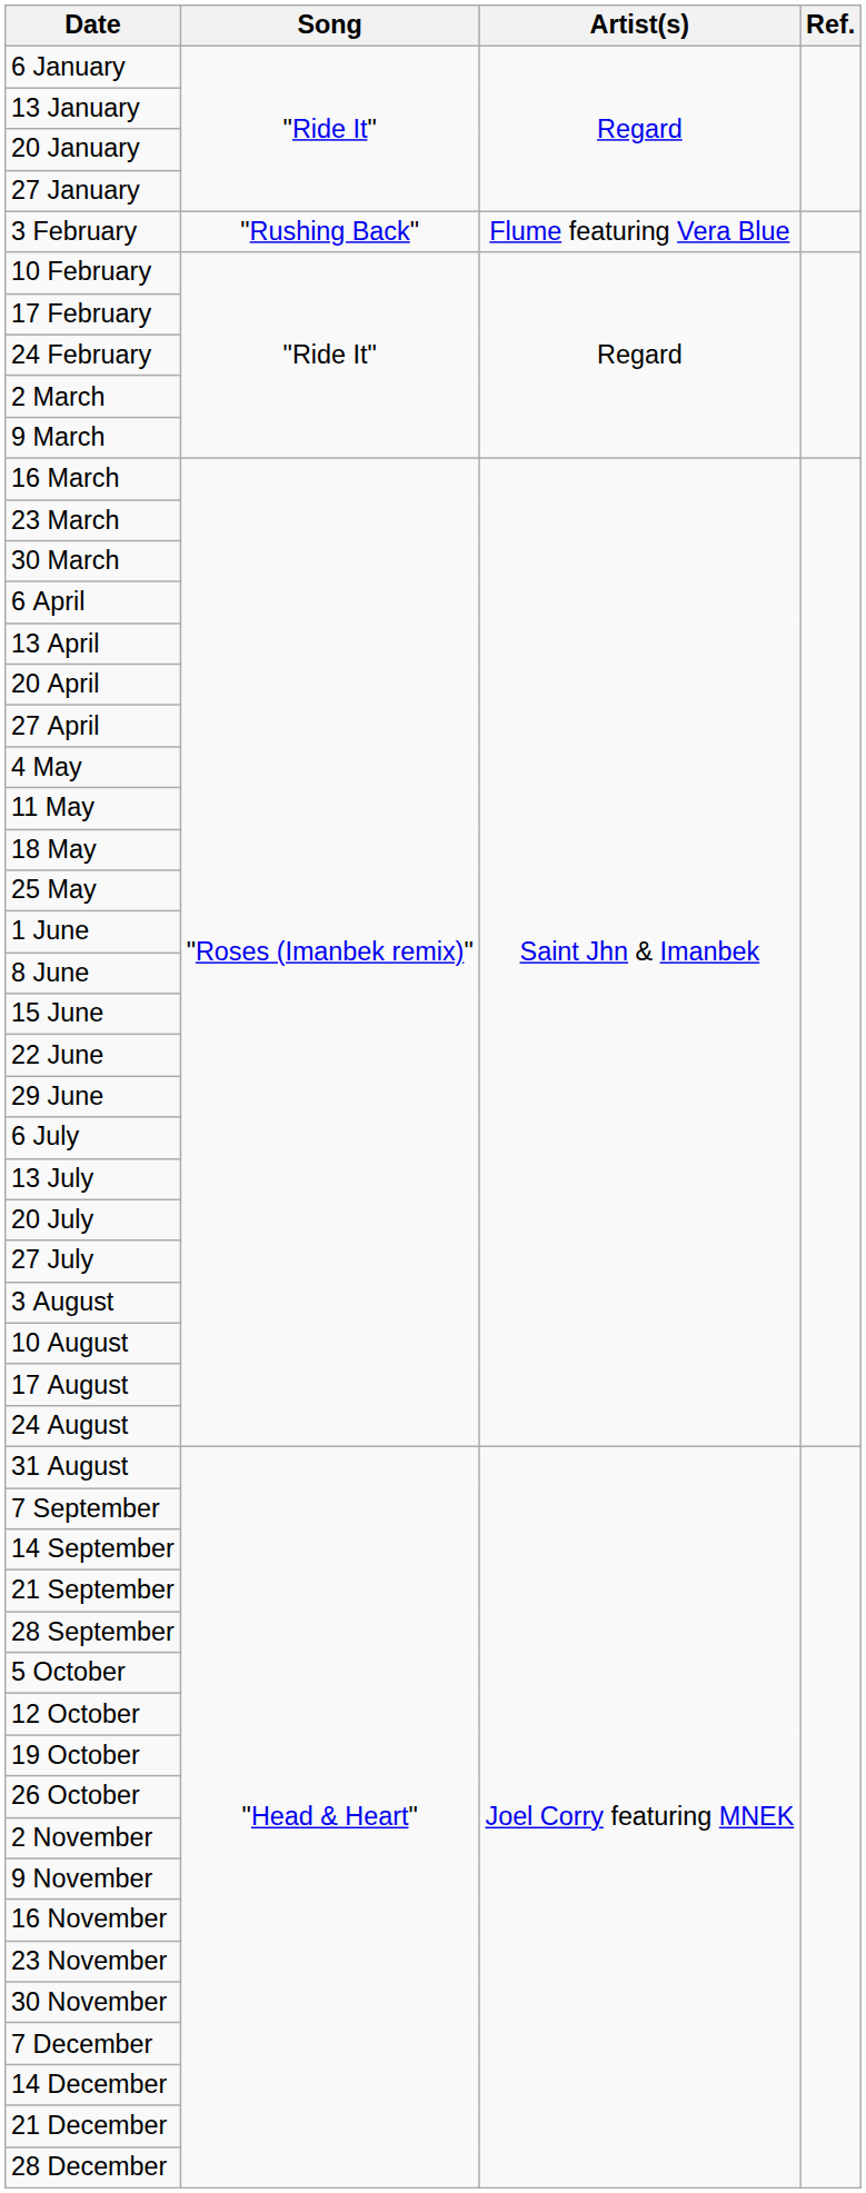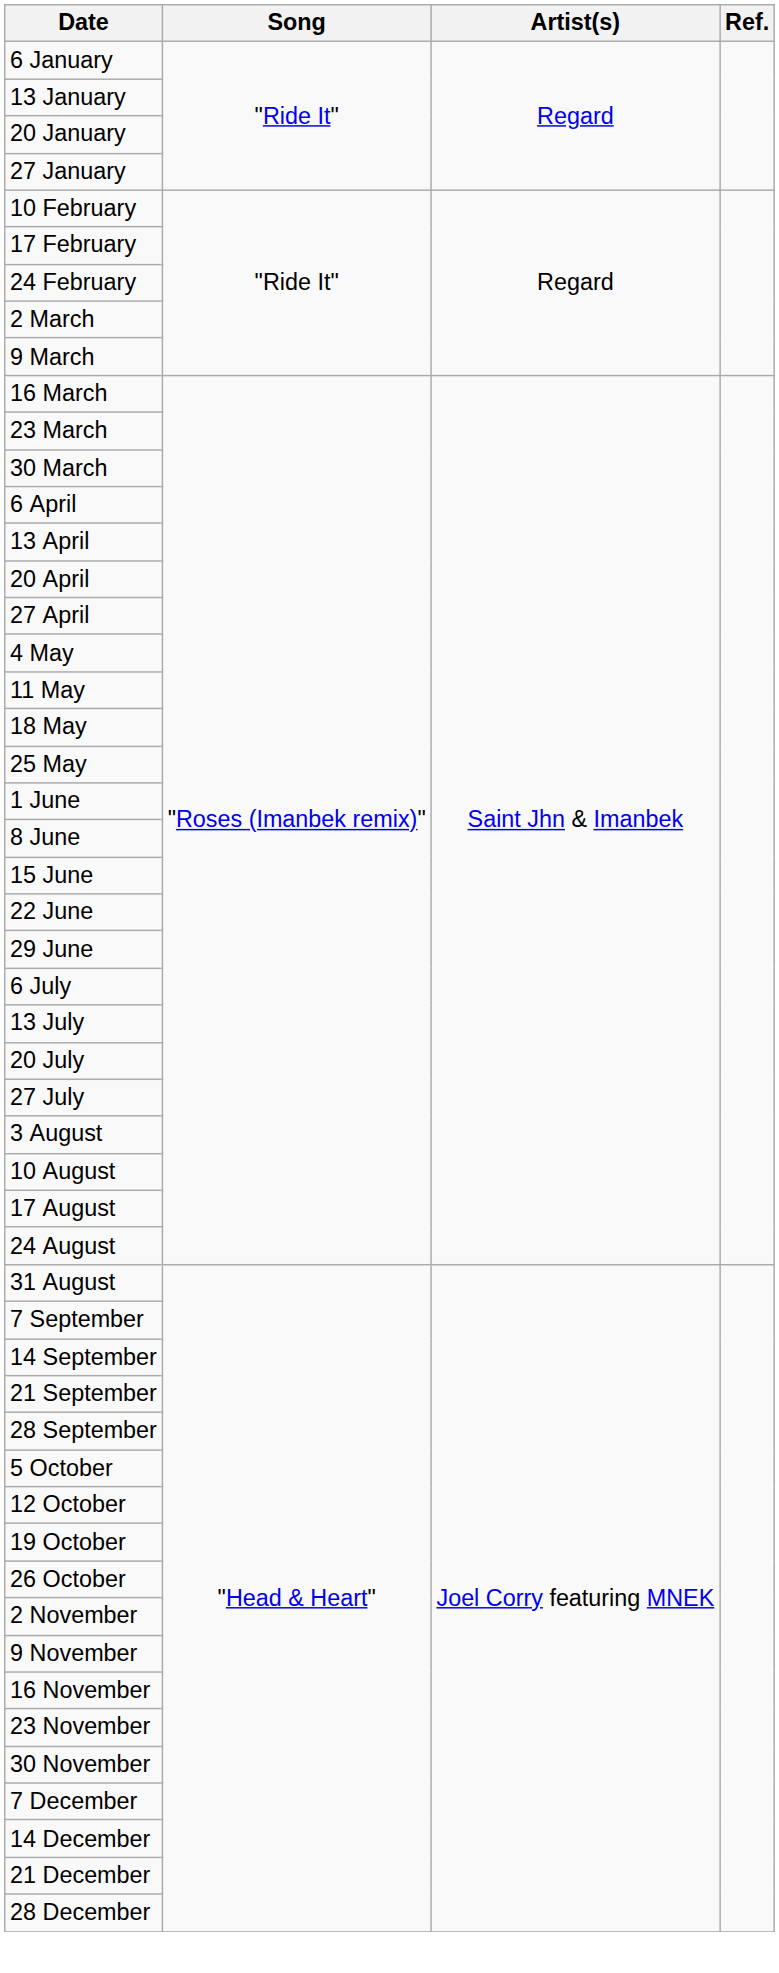 <table class="wikitable">
 <tr>
 <th style="text-align: center;">Date</th>
 <th style="text-align: center;">Song</th>
 <th style="text-align: center;">Artist(s)</th>
 <th style="text-align: center;">Ref.</th>
 </tr>
 <tr>
 <td>6 January</td>
 <td style="text-align: center;" rowspan="4">"<a href='#'>Ride It</a>"</td>
 <td style="text-align: center;" rowspan="4"><a href='#'>Regard</a></td>
 <td style="text-align: center;" rowspan="4"></td>
 </tr>
 <tr>
 <td>13 January</td>
 </tr>
 <tr>
 <td>20 January</td>
 </tr>
 <tr>
 <td>27 January</td>
-</tr>
-<tr>
-<td>3 February</td>
-<td style="text-align: center;">"<a href='#'>Rushing Back</a>"</td>
-<td style="text-align: center;"><a href='#'>Flume</a> featuring <a href='#'>Vera Blue</a></td>
-<td style="text-align: center;"></td>
 </tr>
 <tr>
 <td>10 February</td>
 <td style="text-align: center;" rowspan="5">"Ride It"</td>
 <td style="text-align: center;" rowspan="5">Regard</td>
 <td style="text-align: center;" rowspan="5"></td>
 </tr>
 <tr>
 <td>17 February</td>
 </tr>
 <tr>
 <td>24 February</td>
 </tr>
 <tr>
 <td>2 March</td>
 </tr>
 <tr>
 <td>9 March</td>
 </tr>
 <tr>
 <td>16 March</td>
 <td style="text-align: center;" rowspan="24">"<a href='#'>Roses (Imanbek remix)</a>"</td>
 <td style="text-align: center;" rowspan="24"><a href='#'>Saint Jhn</a> & <a href='#'>Imanbek</a></td>
 <td style="text-align: center;" rowspan="24"></td>
 </tr>
 <tr>
 <td>23 March</td>
 </tr>
 <tr>
 <td>30 March</td>
 </tr>
 <tr>
 <td>6 April</td>
 </tr>
 <tr>
 <td>13 April</td>
 </tr>
 <tr>
 <td>20 April</td>
 </tr>
 <tr>
 <td>27 April</td>
 </tr>
 <tr>
 <td>4 May</td>
 </tr>
 <tr>
 <td>11 May</td>
 </tr>
 <tr>
 <td>18 May</td>
 </tr>
 <tr>
 <td>25 May</td>
 </tr>
 <tr>
 <td>1 June</td>
 </tr>
 <tr>
 <td>8 June</td>
 </tr>
 <tr>
 <td>15 June</td>
 </tr>
 <tr>
 <td>22 June</td>
 </tr>
 <tr>
 <td>29 June</td>
 </tr>
 <tr>
 <td>6 July</td>
 </tr>
 <tr>
 <td>13 July</td>
 </tr>
 <tr>
 <td>20 July</td>
 </tr>
 <tr>
 <td>27 July</td>
 </tr>
 <tr>
 <td>3 August</td>
 </tr>
 <tr>
 <td>10 August</td>
 </tr>
 <tr>
 <td>17 August</td>
 </tr>
 <tr>
 <td>24 August</td>
 </tr>
 <tr>
 <td>31 August</td>
 <td style="text-align: center;" rowspan="18">"<a href='#'>Head & Heart</a>"</td>
 <td style="text-align: center;" rowspan="18"><a href='#'>Joel Corry</a> featuring <a href='#'>MNEK</a></td>
 <td style="text-align: center;" rowspan="18"></td>
 </tr>
 <tr>
 <td>7 September</td>
 </tr>
 <tr>
 <td>14 September</td>
 </tr>
 <tr>
 <td>21 September</td>
 </tr>
 <tr>
 <td>28 September</td>
 </tr>
 <tr>
 <td>5 October</td>
 </tr>
 <tr>
 <td>12 October</td>
 </tr>
 <tr>
 <td>19 October</td>
 </tr>
 <tr>
 <td>26 October</td>
 </tr>
 <tr>
 <td>2 November</td>
 </tr>
 <tr>
 <td>9 November</td>
 </tr>
 <tr>
 <td>16 November</td>
 </tr>
 <tr>
 <td>23 November</td>
 </tr>
 <tr>
 <td>30 November</td>
 </tr>
 <tr>
 <td>7 December</td>
 </tr>
 <tr>
 <td>14 December</td>
 </tr>
 <tr>
 <td>21 December</td>
 </tr>
 <tr>
 <td>28 December</td>
 </tr>
 </table>
